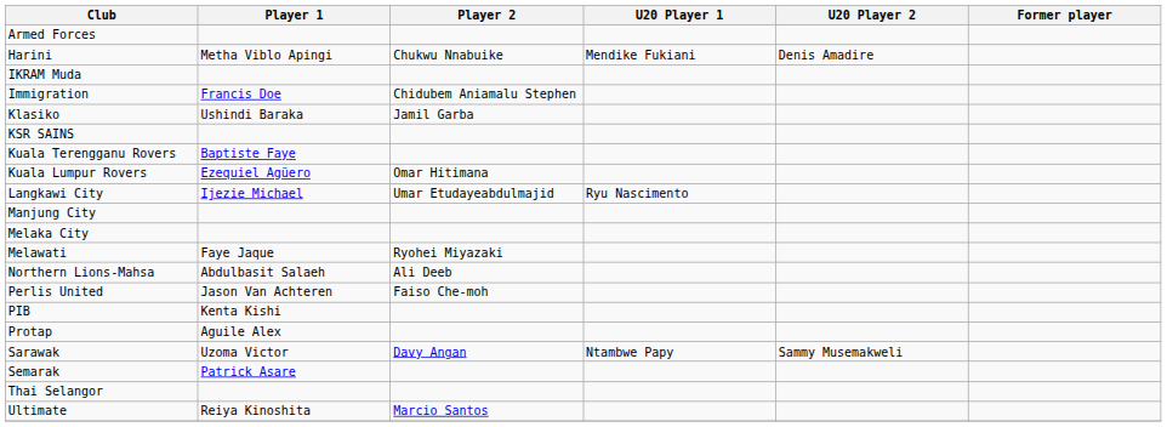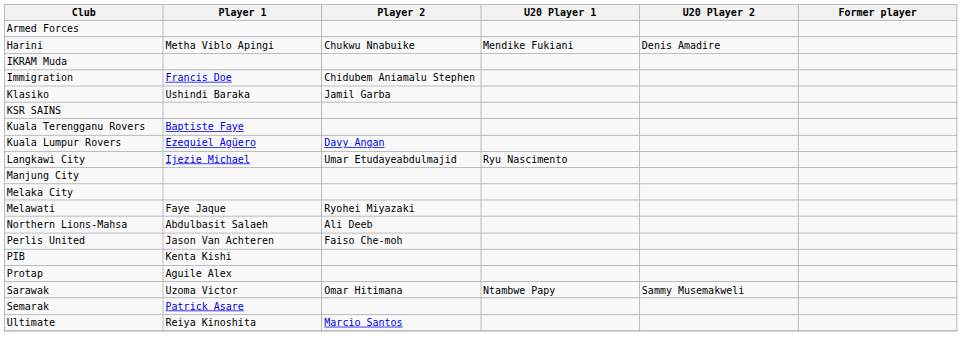 <table class="wikitable sortable">
 <tr>
 <th style="width:200px;">Club</th>
 <th style="width:200px;">Player 1</th>
 <th style="width:200px;">Player 2</th>
 <th style="width:200px;">U20 Player 1</th>
 <th style="width:200px;">U20 Player 2</th>
 <th style="width:200px;">Former player <small></small></th>
 </tr>
 <tr>
 <td>Armed Forces</td>
 <td></td>
 <td></td>
 <td></td>
 <td></td>
 <td></td>
 </tr>
 <tr>
 <td>Harini</td>
 <td> Metha Viblo Apingi</td>
 <td> Chukwu Nnabuike</td>
 <td> Mendike Fukiani</td>
 <td> Denis Amadire</td>
 <td></td>
 </tr>
 <tr>
 <td>IKRAM Muda</td>
 <td></td>
 <td></td>
 <td></td>
 <td></td>
 <td></td>
 </tr>
 <tr>
 <td>Immigration</td>
 <td> <a href='#'>Francis Doe</a></td>
 <td> Chidubem Aniamalu Stephen</td>
 <td></td>
 <td></td>
 <td></td>
 </tr>
 <tr>
 <td>Klasiko</td>
 <td> Ushindi Baraka</td>
 <td> Jamil Garba</td>
 <td></td>
 <td></td>
 <td></td>
 </tr>
 <tr>
 <td>KSR SAINS</td>
 <td></td>
 <td></td>
 <td></td>
 <td></td>
 <td></td>
 </tr>
 <tr>
 <td>Kuala Terengganu Rovers</td>
 <td> <a href='#'>Baptiste Faye</a></td>
 <td></td>
 <td></td>
 <td></td>
 <td></td>
 </tr>
 <tr>
 <td>Kuala Lumpur Rovers</td>
 <td> <a href='#'>Ezequiel Agüero</a></td>
-<td> Omar Hitimana</td>
+<td> <a href='#'>Davy Angan</a></td>
 <td></td>
 <td></td>
 <td></td>
 </tr>
 <tr>
 <td>Langkawi City</td>
 <td> <a href='#'>Ijezie Michael</a></td>
 <td> Umar Etudayeabdulmajid</td>
 <td> Ryu Nascimento</td>
 <td></td>
 <td></td>
 </tr>
 <tr>
 <td>Manjung City</td>
 <td></td>
 <td></td>
 <td></td>
 <td></td>
 <td></td>
 </tr>
 <tr>
 <td>Melaka City</td>
 <td></td>
 <td></td>
 <td></td>
 <td></td>
 <td></td>
 </tr>
 <tr>
 <td>Melawati</td>
 <td> Faye Jaque</td>
 <td>  Ryohei Miyazaki</td>
 <td></td>
 <td></td>
 <td></td>
 </tr>
 <tr>
 <td>Northern Lions-Mahsa</td>
 <td> Abdulbasit Salaeh</td>
 <td> Ali Deeb</td>
 <td></td>
 <td></td>
 <td></td>
 </tr>
 <tr>
 <td>Perlis United</td>
 <td> Jason Van Achteren</td>
 <td> Faiso Che-moh</td>
 <td></td>
 <td></td>
 <td></td>
 </tr>
 <tr>
 <td>PIB</td>
 <td> Kenta Kishi</td>
 <td></td>
 <td></td>
 <td></td>
 <td></td>
 </tr>
 <tr>
 <td>Protap</td>
 <td> Aguile Alex</td>
 <td></td>
 <td></td>
 <td></td>
 <td></td>
 </tr>
 <tr>
 <td>Sarawak</td>
 <td> Uzoma Victor</td>
-<td> <a href='#'>Davy Angan</a></td>
+<td> Omar Hitimana</td>
 <td> Ntambwe Papy</td>
 <td> Sammy Musemakweli</td>
 <td></td>
 </tr>
 <tr>
 <td>Semarak</td>
 <td> <a href='#'>Patrick Asare</a></td>
-<td></td>
-<td></td>
-<td></td>
-<td></td>
-</tr>
-<tr>
-<td>Thai Selangor</td>
-<td></td>
 <td></td>
 <td></td>
 <td></td>
 <td></td>
 </tr>
 <tr>
 <td>Ultimate</td>
 <td> Reiya Kinoshita</td>
 <td> <a href='#'>Marcio Santos</a></td>
 <td></td>
 <td></td>
 <td></td>
 </tr>
 <tr>
 </tr>
 </table>
